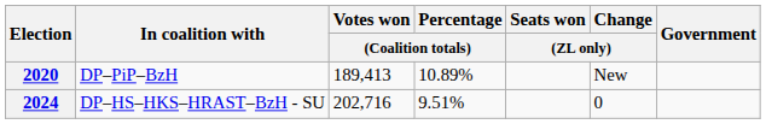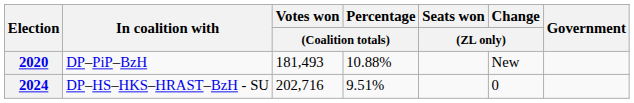 <table class="wikitable">
 <tr>
 <th rowspan="2">Election</th>
 <th rowspan="2">In coalition with</th>
 <th>Votes won</th>
 <th>Percentage</th>
 <th>Seats won</th>
 <th>Change</th>
 <th rowspan=2>Government</th>
 </tr>
 <tr>
 <th colspan="2"><small>(Coalition totals)</small></th>
 <th colspan="2"><small>(ZL only)</small></th>
 </tr>
 <tr>
 <th><a href='#'>2020</a></th>
 <td><a href='#'>DP</a>–<a href='#'>PiP</a>–<a href='#'>BzH</a></td>
-<td>189,413</td>
-<td>10.89%</td>
+<td>181,493</td>
+<td>10.88%</td>
 <td></td>
 <td>New</td>
 <td></td>
 </tr>
 <tr>
 <th><a href='#'>2024</a></th>
 <td><a href='#'>DP</a>–<a href='#'>HS</a>–<a href='#'>HKS</a>–<a href='#'>HRAST</a>–<a href='#'>BzH</a> - SU</td>
 <td>202,716</td>
 <td>9.51%</td>
 <td></td>
 <td> 0</td>
 <td></td>
 </tr>
 </table>
